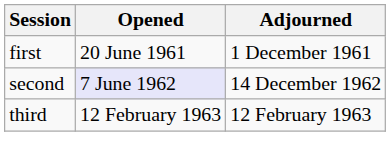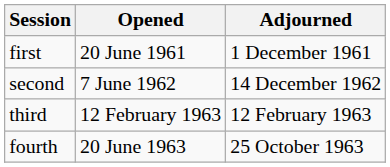 <table class="wikitable">
 <tr>
 <th>Session</th>
 <th>Opened</th>
 <th>Adjourned</th>
 </tr>
 <tr>
 <td>first</td>
 <td>20 June 1961</td>
 <td>1 December 1961</td>
 </tr>
 <tr>
 <td>second</td>
-<td style="background: lavender;">7 June 1962</td>
+<td>7 June 1962</td>
 <td>14 December 1962</td>
 </tr>
 <tr>
 <td>third</td>
 <td>12 February 1963</td>
 <td>12 February 1963</td>
 </tr>
+<tr>
+<td>fourth</td>
+<td>20 June 1963</td>
+<td>25 October 1963</td>
+</tr>
 </table>
